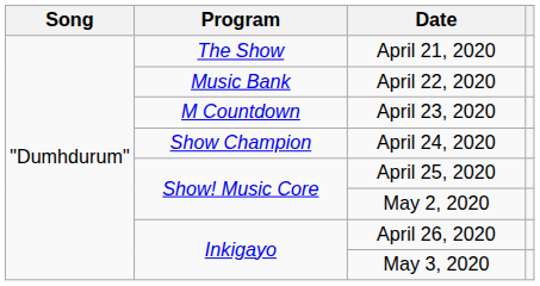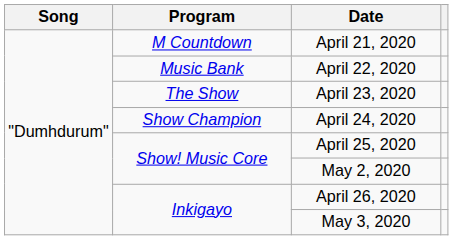 <table class="wikitable" style="text-align:center">
 <tr>
 <th>Song</th>
 <th width="170">Program</th>
 <th width="140">Date</th>
 <th></th>
 </tr>
 <tr>
 <td rowspan="8">"Dumhdurum"</td>
-<td><em><a href='#'>The Show</a></em></td>
+<td><em><a href='#'>M Countdown</a></em></td>
 <td>April 21, 2020</td>
 <td></td>
 </tr>
 <tr>
 <td><em><a href='#'>Music Bank</a></em></td>
 <td>April 22, 2020</td>
 <td></td>
 </tr>
 <tr>
-<td><em><a href='#'>M Countdown</a></em></td>
+<td><em><a href='#'>The Show</a></em></td>
 <td>April 23, 2020</td>
 <td></td>
 </tr>
 <tr>
 <td><em><a href='#'>Show Champion</a></em></td>
 <td>April 24, 2020</td>
 <td></td>
 </tr>
 <tr>
 <td rowspan="2"><em><a href='#'>Show! Music Core</a></em></td>
 <td>April 25, 2020</td>
 <td></td>
 </tr>
 <tr>
 <td>May 2, 2020</td>
 <td></td>
 </tr>
 <tr>
 <td rowspan="2"><em><a href='#'>Inkigayo</a></em></td>
 <td>April 26, 2020</td>
 <td></td>
 </tr>
 <tr>
 <td>May 3, 2020</td>
 <td></td>
 </tr>
 </table>
